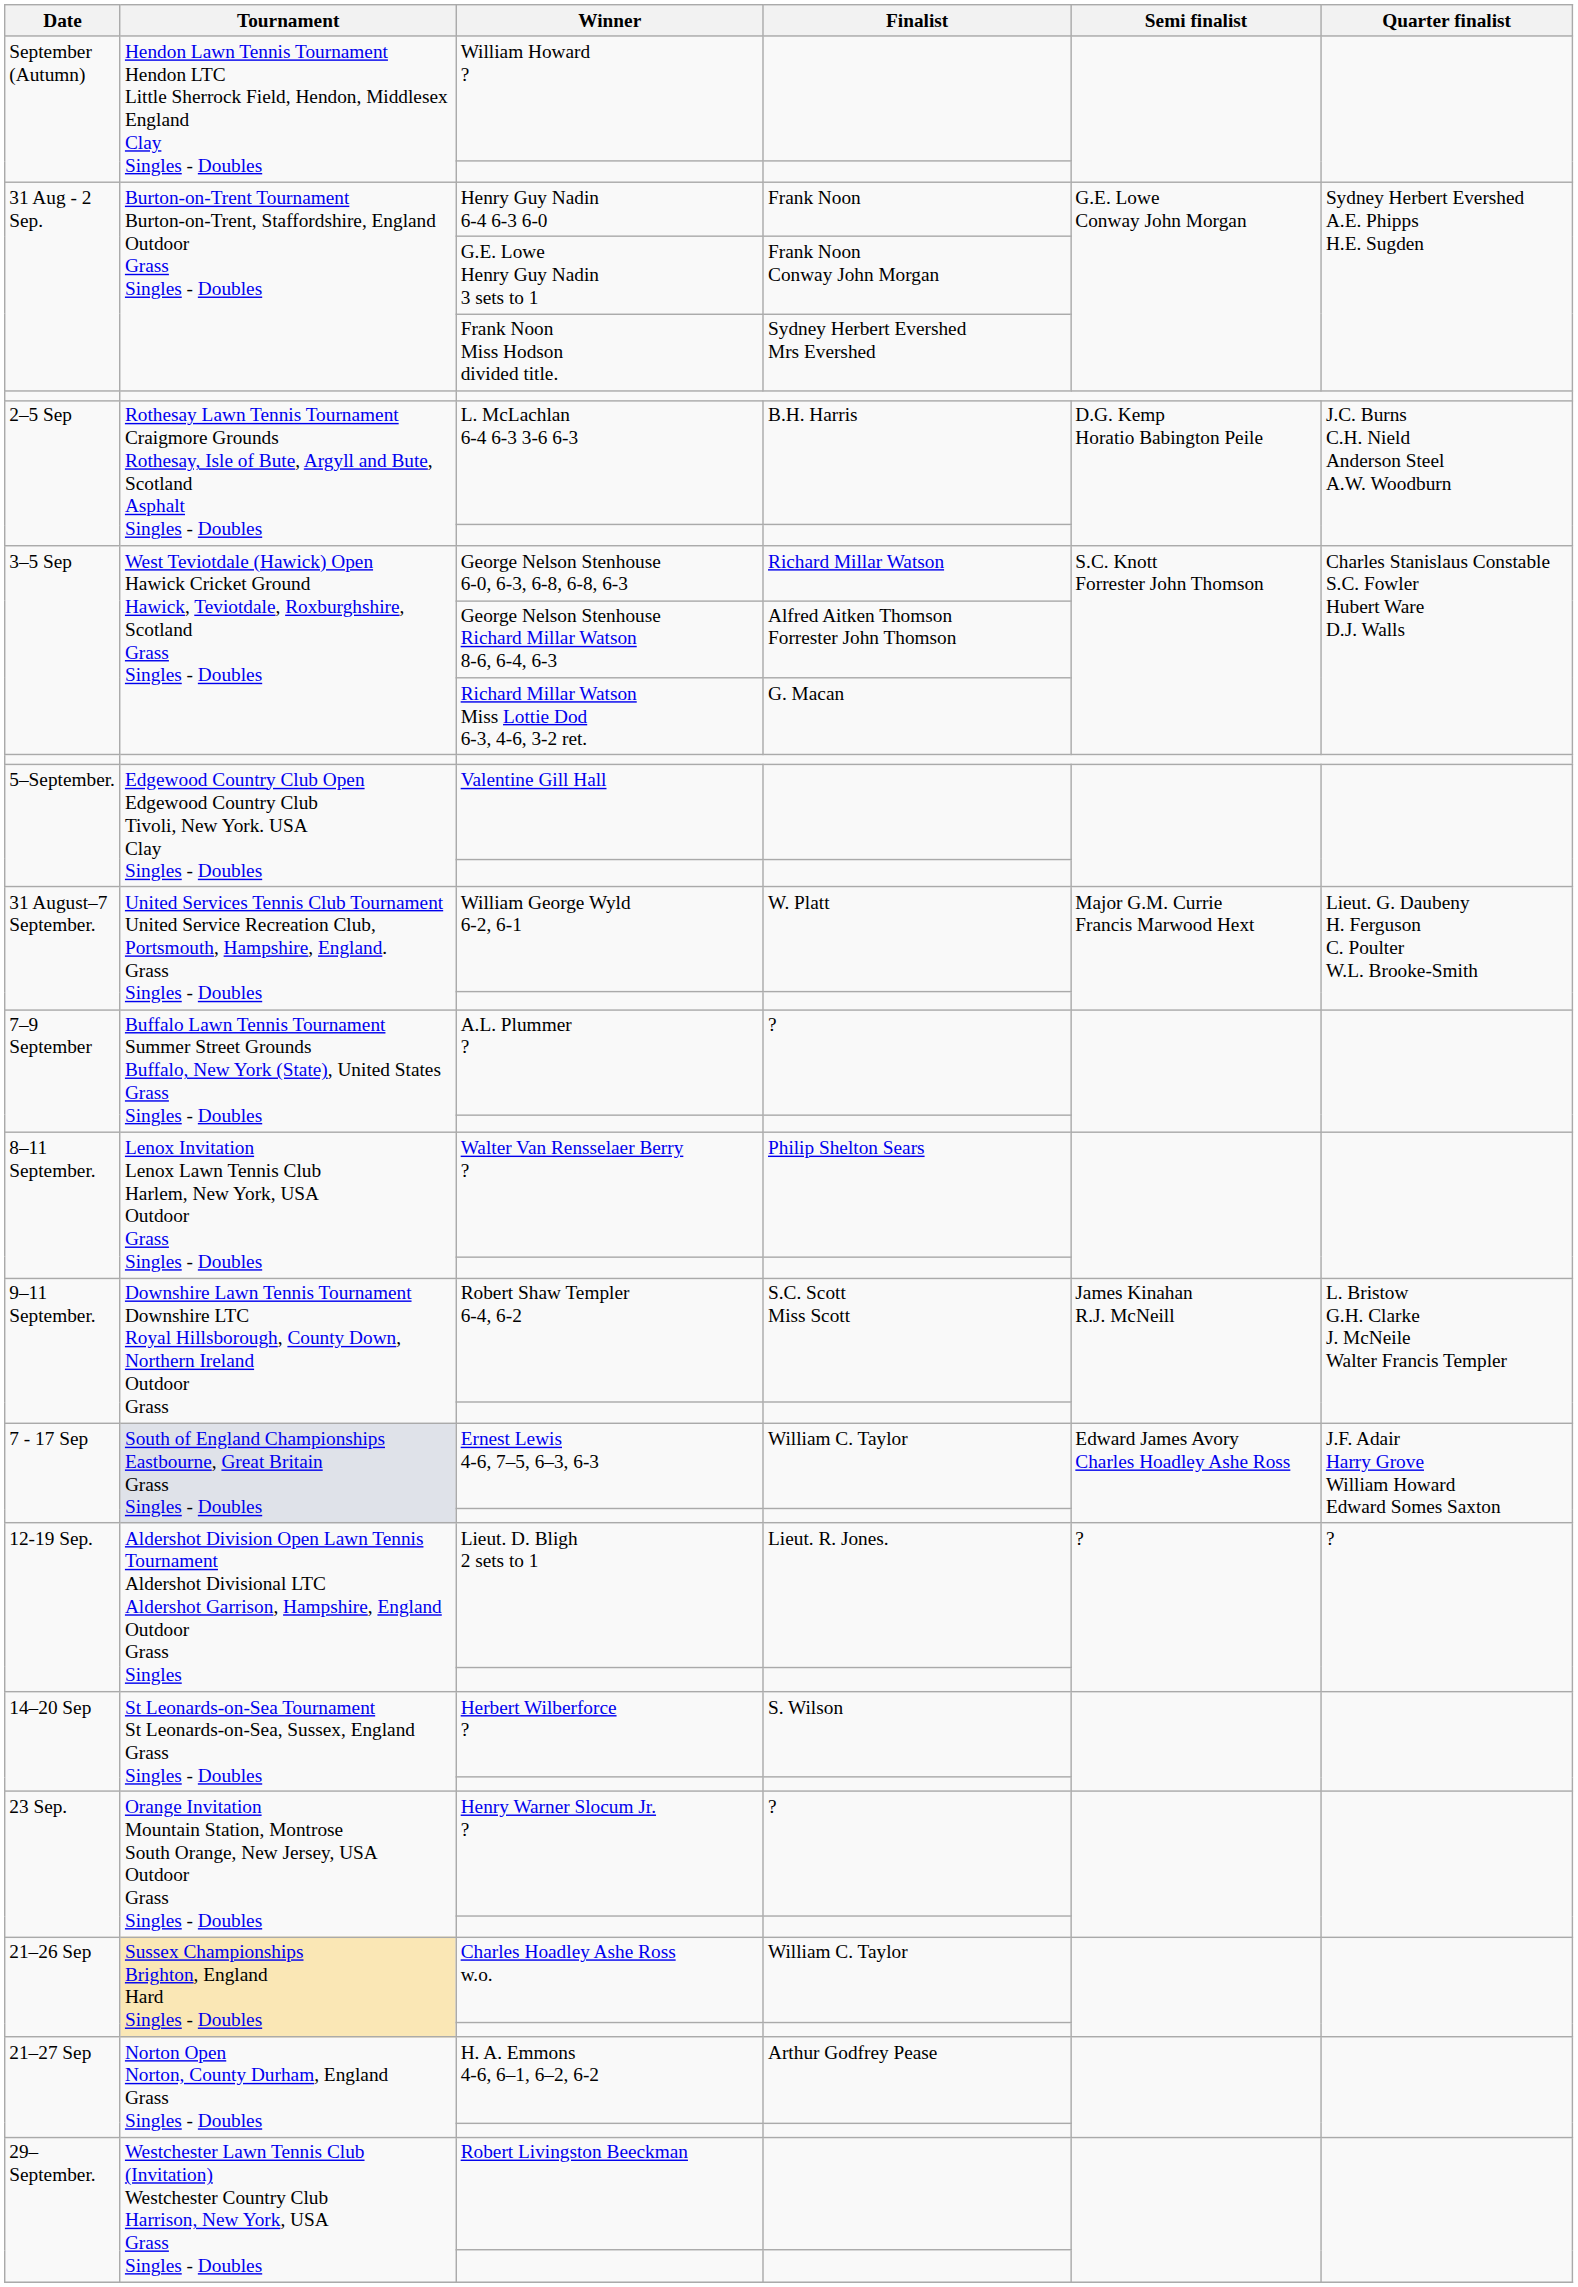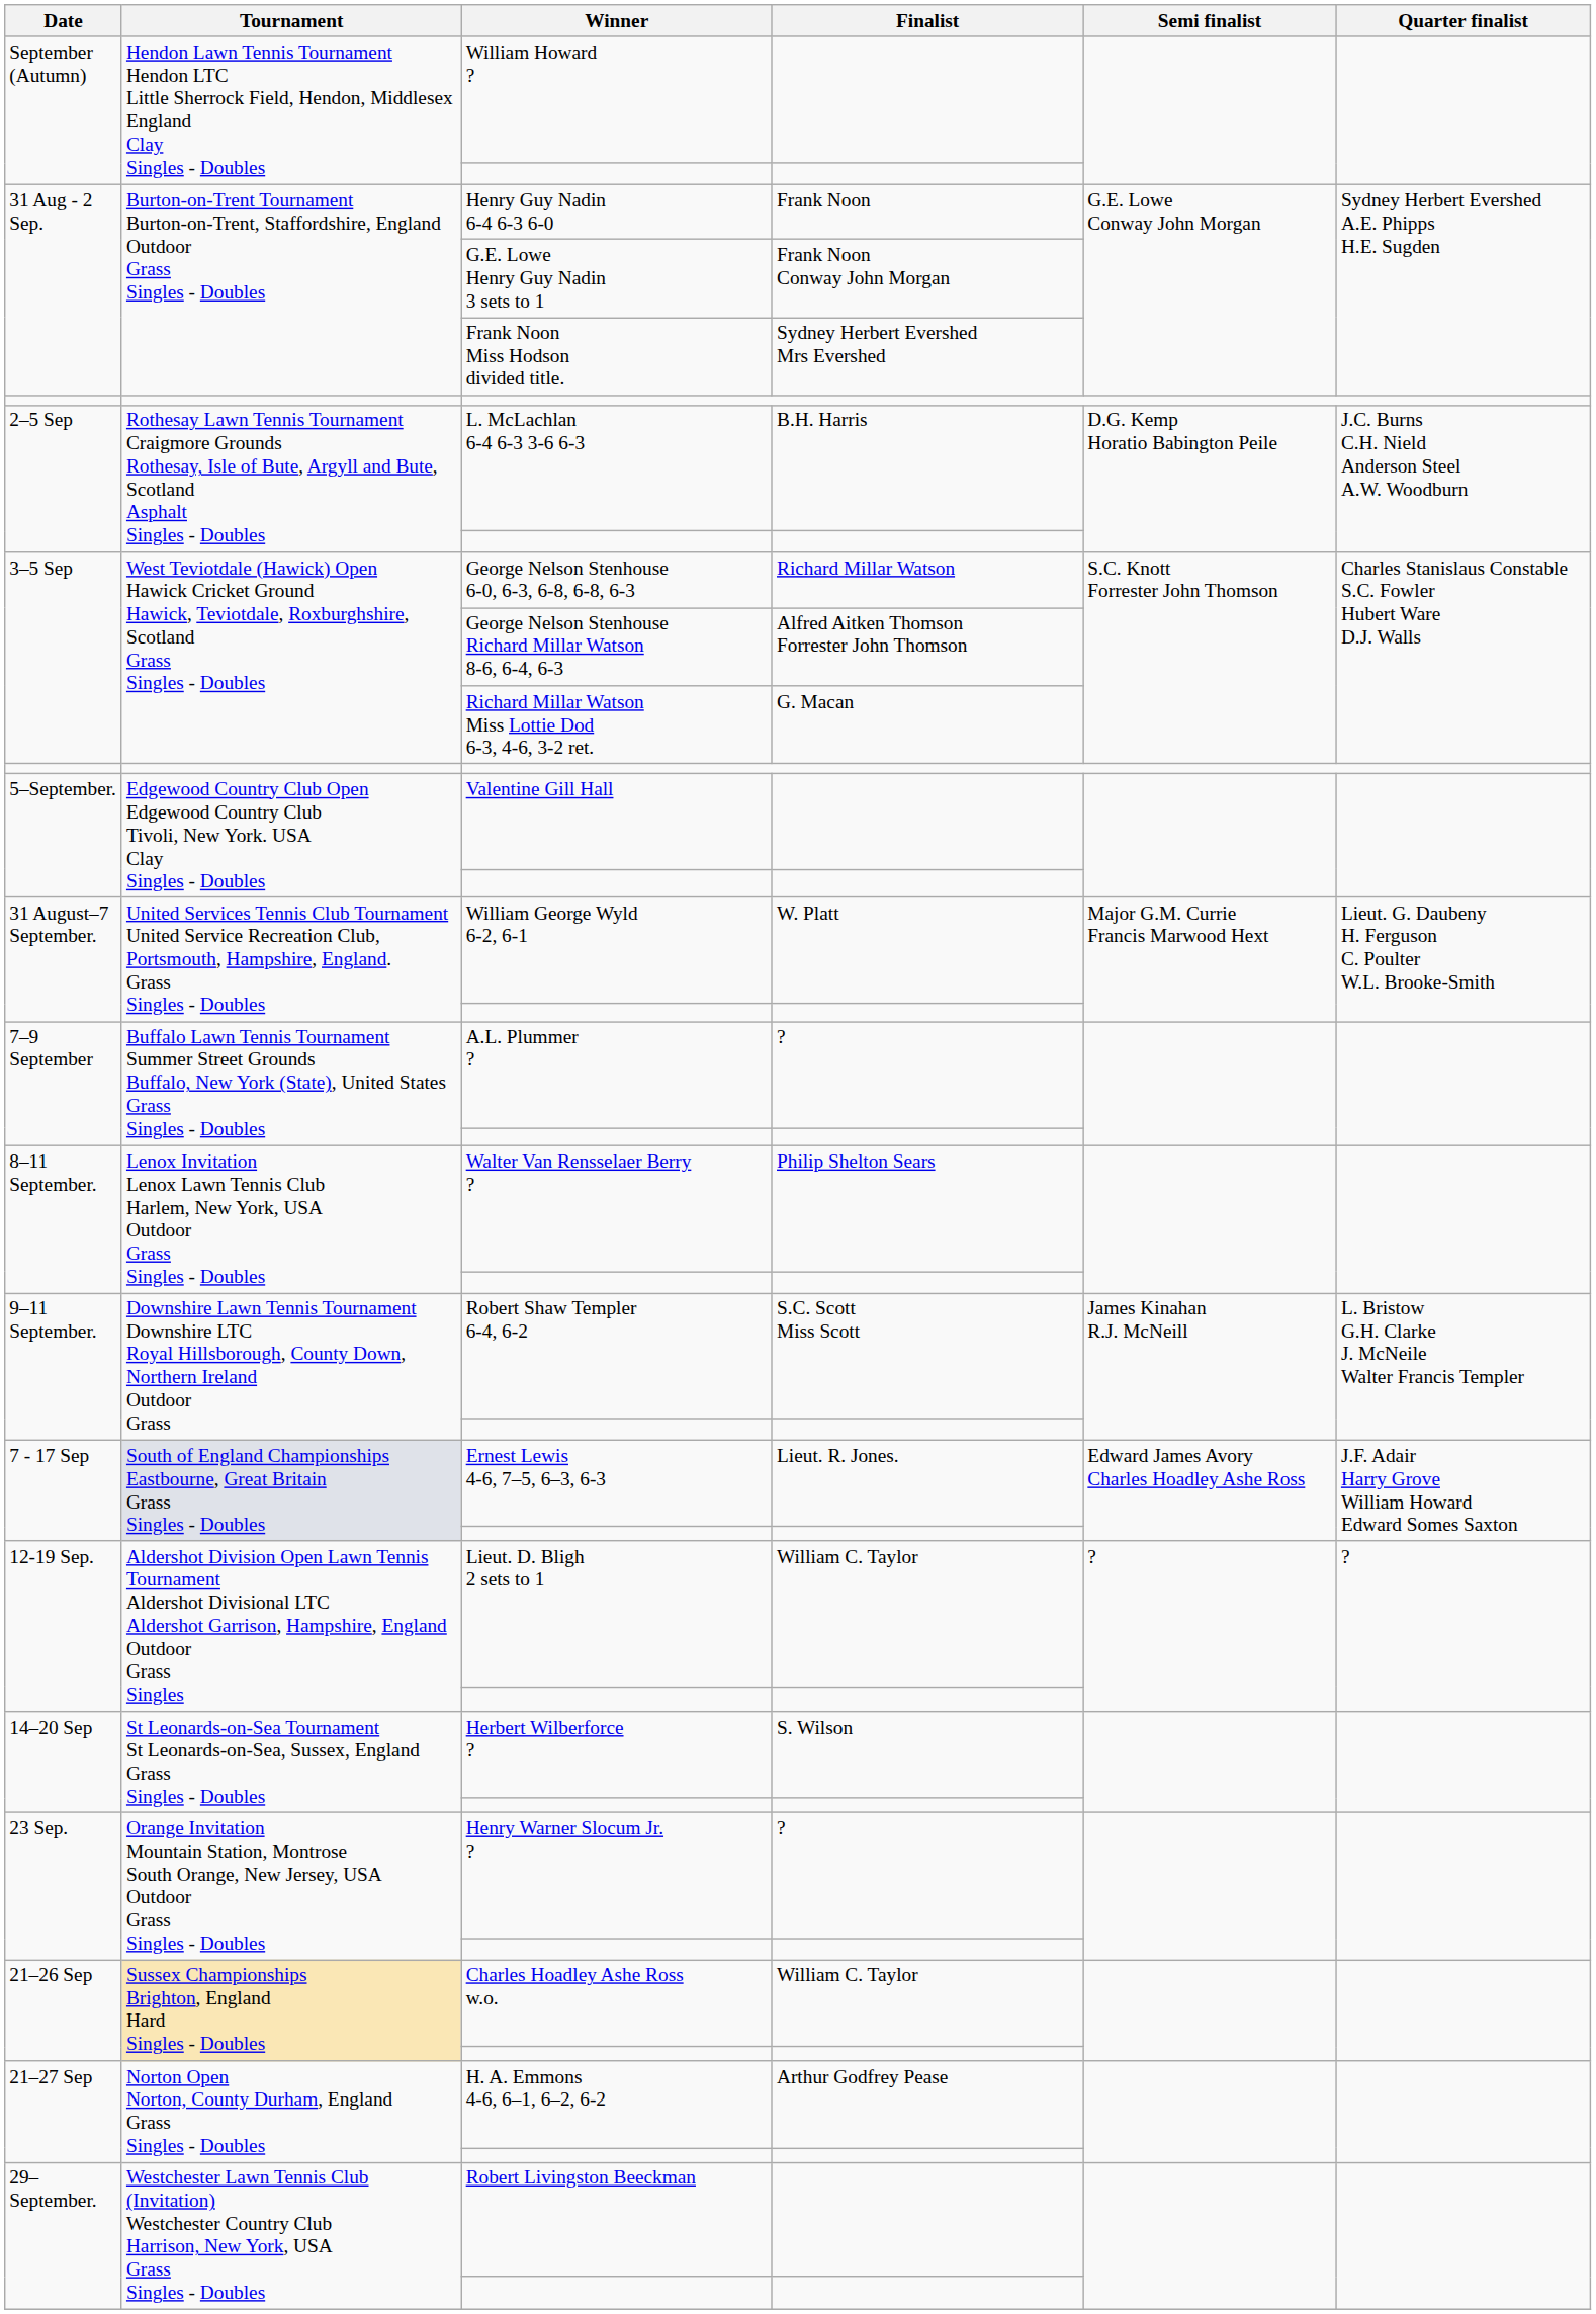 <table class="wikitable" style="font-size:85%;">
 <tr>
 <th width="75">Date</th>
 <th width="230">Tournament</th>
 <th width="210">Winner</th>
 <th width="210">Finalist</th>
 <th width="170">Semi finalist</th>
 <th width="170">Quarter finalist</th>
 </tr>
 <tr valign=top>
 <td rowspan=2>September (Autumn)</td>
 <td rowspan=2><a href='#'>Hendon Lawn Tennis Tournament</a><br>Hendon LTC<br>Little Sherrock Field, Hendon, Middlesex England <br><a href='#'>Clay</a><br><a href='#'>Singles</a> - <a href='#'>Doubles</a></td>
 <td> William Howard<br>?</td>
 <td></td>
 <td rowspan=2></td>
 <td rowspan=2></td>
 </tr>
 <tr valign=top>
 <td></td>
 <td></td>
 </tr>
 <tr valign=top>
 <td rowspan=3>31 Aug - 2 Sep.</td>
 <td rowspan=3><a href='#'>Burton-on-Trent Tournament</a> <br>Burton-on-Trent, Staffordshire, England<br>Outdoor<br><a href='#'>Grass</a><br><a href='#'>Singles</a> - <a href='#'>Doubles</a></td>
 <td> Henry Guy Nadin<br>6-4 6-3 6-0</td>
 <td> Frank Noon</td>
 <td rowspan=3> G.E. Lowe <br> Conway John Morgan</td>
 <td rowspan=3> Sydney Herbert Evershed <br> A.E. Phipps <br> H.E. Sugden</td>
 </tr>
 <tr valign=top>
 <td> G.E. Lowe<br> Henry Guy Nadin<br>  3 sets to 1</td>
 <td> Frank Noon<br>  Conway John Morgan</td>
 </tr>
 <tr valign=top>
 <td> Frank Noon<br> Miss Hodson<br>divided title.</td>
 <td> Sydney Herbert Evershed <br> Mrs Evershed</td>
 </tr>
 <tr valign=top>
 <td></td>
 <td></td>
 </tr>
 <tr valign=top>
 <td rowspan=2>2–5 Sep</td>
 <td rowspan=2><a href='#'>Rothesay Lawn Tennis Tournament</a> <br> Craigmore Grounds<br><a href='#'>Rothesay, Isle of Bute</a>, <a href='#'>Argyll and Bute</a>, Scotland<br><a href='#'>Asphalt</a><br> <a href='#'>Singles</a> - <a href='#'>Doubles</a></td>
 <td> L. McLachlan <br> 6-4 6-3 3-6 6-3</td>
 <td> B.H. Harris</td>
 <td rowspan=2> D.G. Kemp<br> Horatio Babington Peile</td>
 <td rowspan=2> J.C. Burns <br> C.H. Nield <br> Anderson Steel <br> A.W. Woodburn</td>
 </tr>
 <tr valign=top>
 <td></td>
 <td></td>
 </tr>
 <tr valign=top>
 <td rowspan=3>3–5 Sep</td>
 <td rowspan=3><a href='#'>West Teviotdale (Hawick) Open</a> <br>Hawick Cricket Ground<br><a href='#'>Hawick</a>, <a href='#'>Teviotdale</a>, <a href='#'>Roxburghshire</a>, Scotland<br><a href='#'>Grass</a> <br> <a href='#'>Singles</a> - <a href='#'>Doubles</a></td>
 <td> George Nelson Stenhouse<br> 6-0, 6-3, 6-8, 6-8, 6-3</td>
 <td> <a href='#'>Richard Millar Watson</a></td>
 <td rowspan=3> S.C. Knott<br> Forrester John Thomson</td>
 <td rowspan=3>  Charles Stanislaus Constable <br> S.C. Fowler <br>  Hubert Ware <br>  D.J. Walls</td>
 </tr>
 <tr valign=top>
 <td> George Nelson Stenhouse<br> <a href='#'>Richard Millar Watson</a><br> 8-6, 6-4, 6-3</td>
 <td> Alfred Aitken Thomson<br> Forrester John Thomson</td>
 </tr>
 <tr valign=top>
 <td> <a href='#'>Richard Millar Watson</a><br> Miss <a href='#'>Lottie Dod</a><br>6-3, 4-6, 3-2 ret.</td>
 <td> G. Macan <br></td>
 </tr>
 <tr valign=top>
 <td></td>
 <td></td>
 </tr>
 <tr valign=top>
 <td rowspan=2>5–September.</td>
 <td rowspan=2><a href='#'>Edgewood Country Club Open</a><br>Edgewood Country Club<br>Tivoli, New York. USA<br>Clay<br><a href='#'>Singles</a> - <a href='#'>Doubles</a></td>
 <td> <a href='#'>Valentine Gill Hall</a><br></td>
 <td></td>
 <td rowspan=2></td>
 <td rowspan=2></td>
 </tr>
 <tr valign=top>
 <td></td>
 <td></td>
 </tr>
 <tr valign=top>
 <td rowspan=2>31 August–7 September.</td>
 <td rowspan=2><a href='#'>United Services Tennis Club Tournament</a> <br>United Service Recreation Club,<br> <a href='#'>Portsmouth</a>, <a href='#'>Hampshire</a>, <a href='#'>England</a>.<br>Grass <br> <a href='#'>Singles</a> - <a href='#'>Doubles</a></td>
 <td>  William George Wyld<br>6-2, 6-1</td>
 <td> W. Platt</td>
 <td rowspan=2> Major G.M. Currie <br> Francis Marwood Hext</td>
 <td rowspan=2> Lieut. G. Daubeny <br> H. Ferguson <br> C. Poulter <br> W.L. Brooke-Smith</td>
 </tr>
 <tr valign=top>
 <td></td>
 <td></td>
 </tr>
 <tr valign=top>
 <td rowspan=2>7–9 September</td>
 <td rowspan=2><a href='#'>Buffalo Lawn Tennis Tournament</a><br>Summer Street Grounds <br><a href='#'>Buffalo, New York (State)</a>, United States<br><a href='#'>Grass</a><br><a href='#'>Singles</a> - <a href='#'>Doubles</a></td>
 <td> A.L. Plummer<br>?</td>
 <td>?</td>
 <td rowspan=2></td>
 <td rowspan=2></td>
 </tr>
 <tr valign=top>
 <td></td>
 <td></td>
 </tr>
 <tr valign=top>
 <td rowspan=2>8–11 September.</td>
 <td rowspan=2><a href='#'>Lenox Invitation</a><br>Lenox Lawn Tennis Club<br>Harlem, New York, USA<br>Outdoor<br><a href='#'>Grass</a><br><a href='#'>Singles</a> - <a href='#'>Doubles</a></td>
 <td> <a href='#'>Walter Van Rensselaer Berry</a><br>?</td>
 <td> <a href='#'>Philip Shelton Sears</a></td>
 <td rowspan=2></td>
 <td rowspan=2></td>
 </tr>
 <tr valign=top>
 <td></td>
 </tr>
 <tr valign=top>
 <td rowspan=2>9–11 September.</td>
 <td rowspan=2><a href='#'>Downshire Lawn Tennis Tournament</a><br>Downshire LTC<br><a href='#'>Royal Hillsborough</a>, <a href='#'>County Down</a>, <a href='#'>Northern Ireland</a><br>Outdoor<br>Grass<br></td>
 <td>  Robert Shaw Templer<br>6-4, 6-2</td>
 <td> S.C. Scott<br> Miss Scott</td>
 <td rowspan=2> James Kinahan <br> R.J. McNeill</td>
 <td rowspan=2> L. Bristow  <br> G.H. Clarke <br> J. McNeile <br> Walter Francis Templer</td>
 </tr>
 <tr valign=top>
 <td></td>
 <td></td>
 </tr>
 <tr valign=top>
 <td rowspan=2>7 - 17 Sep</td>
 <td style="background:#dfe2e9"  rowspan=2><a href='#'>South of England Championships</a><br> <a href='#'>Eastbourne</a>, <a href='#'>Great Britain</a><br>Grass <br> <a href='#'>Singles</a> - <a href='#'>Doubles</a></td>
 <td> <a href='#'>Ernest Lewis</a> <br>4-6, 7–5, 6–3, 6-3</td>
-<td> William C. Taylor</td>
+<td> Lieut. R. Jones.</td>
 <td rowspan=2> Edward James Avory<br>  <a href='#'>Charles Hoadley Ashe Ross</a></td>
 <td rowspan=2> J.F. Adair  <br> <a href='#'>Harry Grove</a>  <br> William Howard  <br> Edward Somes Saxton</td>
 </tr>
 <tr valign=top>
 <td></td>
 <td></td>
 </tr>
 <tr valign=top>
 <td rowspan=2>12-19 Sep.</td>
 <td rowspan=2><a href='#'>Aldershot Division Open Lawn Tennis Tournament</a> <br>Aldershot Divisional LTC <br><a href='#'>Aldershot Garrison</a>, <a href='#'>Hampshire</a>, <a href='#'>England</a><br>Outdoor<br>Grass<br><a href='#'>Singles</a></td>
 <td> Lieut. D. Bligh<br>2 sets to 1</td>
-<td> Lieut. R. Jones.</td>
+<td> William C. Taylor</td>
 <td rowspan=2>?<br></td>
 <td rowspan=2>?<br></td>
 </tr>
 <tr valign=top>
 <td></td>
 <td></td>
 </tr>
 <tr valign=top>
 <td rowspan=2>14–20 Sep</td>
 <td rowspan=2><a href='#'>St Leonards-on-Sea Tournament</a> <br>St Leonards-on-Sea, Sussex, England<br>Grass <br> <a href='#'>Singles</a> - <a href='#'>Doubles</a></td>
 <td> <a href='#'>Herbert Wilberforce</a> <br>?</td>
 <td> S. Wilson</td>
 <td rowspan=2></td>
 <td rowspan=2></td>
 </tr>
 <tr valign=top>
 <td></td>
 <td></td>
 </tr>
 <tr valign=top>
 <td rowspan=2>23 Sep.</td>
 <td rowspan=2><a href='#'>Orange Invitation</a><br>Mountain Station, Montrose<br>South Orange, New Jersey, USA<br>Outdoor<br>Grass<br> <a href='#'>Singles</a> - <a href='#'>Doubles</a></td>
 <td> <a href='#'>Henry Warner Slocum Jr.</a><br>?</td>
 <td> ?</td>
 <td rowspan=2></td>
 <td rowspan=2></td>
 </tr>
 <tr valign=top>
 <td></td>
 <td></td>
 </tr>
 <tr valign=top>
 <td rowspan=2>21–26 Sep</td>
 <td style="background:#fae7b5"   rowspan=2><a href='#'>Sussex Championships</a><br><a href='#'>Brighton</a>, England<br>Hard <br> <a href='#'>Singles</a> - <a href='#'>Doubles</a></td>
 <td> <a href='#'>Charles Hoadley Ashe Ross</a><br>w.o.</td>
 <td> William C. Taylor</td>
 <td rowspan=2></td>
 <td rowspan=2></td>
 </tr>
 <tr valign=top>
 <td></td>
 <td></td>
 </tr>
 <tr valign=top>
 <td rowspan=2>21–27 Sep</td>
 <td rowspan=2><a href='#'>Norton Open</a><br><a href='#'>Norton, County Durham</a>, England<br>Grass <br> <a href='#'>Singles</a> - <a href='#'>Doubles</a></td>
 <td> H. A. Emmons <br>4-6, 6–1, 6–2, 6-2</td>
 <td> Arthur Godfrey Pease</td>
 <td rowspan=2></td>
 <td rowspan=2></td>
 </tr>
 <tr valign=top>
 <td></td>
 <td></td>
 </tr>
 <tr valign=top>
 <td rowspan=2>29–September.</td>
 <td rowspan=2><a href='#'>Westchester Lawn Tennis Club (Invitation)</a><br>Westchester Country Club<br><a href='#'>Harrison, New York</a>, USA<br><a href='#'>Grass</a><br><a href='#'>Singles</a> - <a href='#'>Doubles</a></td>
 <td> <a href='#'>Robert Livingston Beeckman</a><br></td>
 <td></td>
 <td rowspan=2></td>
 <td rowspan=2></td>
 </tr>
 <tr valign=top>
 <td></td>
 <td></td>
 </tr>
 <tr valign=top>
 </tr>
 </table>
